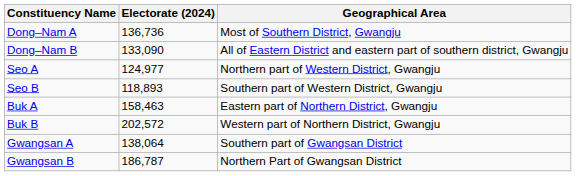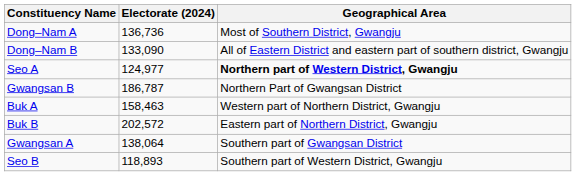 <table class="wikitable">
 <tr>
 <th>Constituency Name</th>
 <th>Electorate (2024)</th>
 <th>Geographical Area</th>
 </tr>
 <tr>
 <td><a href='#'>Dong–Nam A</a></td>
 <td>136,736</td>
 <td>Most of <a href='#'>Southern District</a>, <a href='#'>Gwangju</a></td>
 </tr>
 <tr>
 <td><a href='#'>Dong–Nam B</a></td>
 <td>133,090</td>
 <td>All of <a href='#'>Eastern District</a> and eastern part of southern district, Gwangju</td>
 </tr>
 <tr>
 <td><a href='#'>Seo A</a></td>
 <td>124,977</td>
-<td>Northern part of <a href='#'>Western District</a>, Gwangju</td>
+<td><strong>Northern part of <a href='#'>Western District</a>, Gwangju</strong></td>
 </tr>
 <tr>
-<td><a href='#'>Seo B</a></td>
-<td>118,893</td>
-<td>Southern part of Western District, Gwangju</td>
+<td><a href='#'>Gwangsan B</a></td>
+<td>186,787</td>
+<td>Northern Part of Gwangsan District</td>
 </tr>
 <tr>
 <td><a href='#'>Buk A</a></td>
 <td>158,463</td>
-<td>Eastern part of <a href='#'>Northern District</a>, Gwangju</td>
+<td>Western part of Northern District, Gwangju</td>
 </tr>
 <tr>
 <td><a href='#'>Buk B</a></td>
 <td>202,572</td>
-<td>Western part of Northern District, Gwangju</td>
+<td>Eastern part of <a href='#'>Northern District</a>, Gwangju</td>
 </tr>
 <tr>
 <td><a href='#'>Gwangsan A</a></td>
 <td>138,064</td>
 <td>Southern part of <a href='#'>Gwangsan District</a></td>
 </tr>
 <tr>
-<td><a href='#'>Gwangsan B</a></td>
-<td>186,787</td>
-<td>Northern Part of Gwangsan District</td>
+<td><a href='#'>Seo B</a></td>
+<td>118,893</td>
+<td>Southern part of Western District, Gwangju</td>
 </tr>
 </table>
